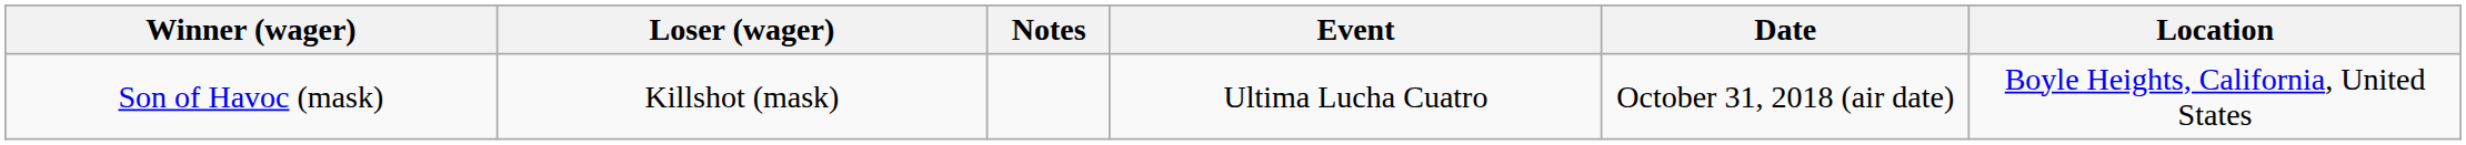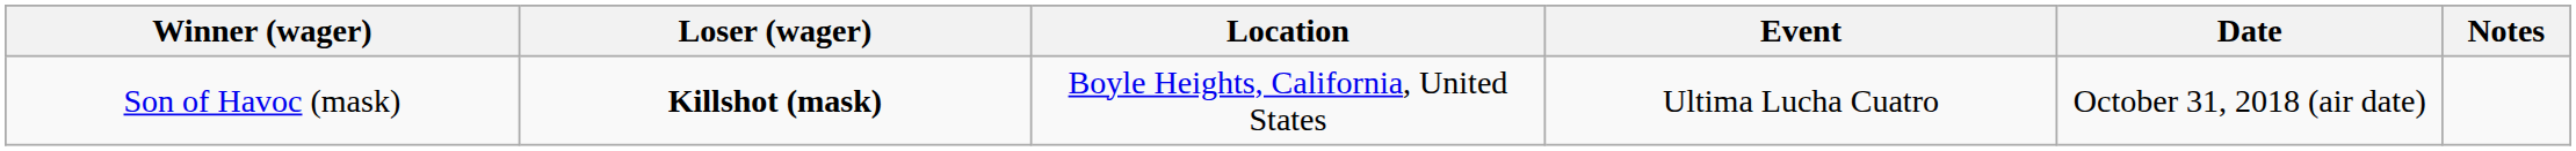 <table class="wikitable sortable"  style="width:100%; text-align:center;">
 <tr>
 <th style="width:20%;" scope="col">Winner (wager)</th>
 <th style="width:20%;" scope="col">Loser (wager)</th>
-<th class="unsortable"  style="width:5%;" scope="col">Notes</th>
+<th style="width:20%;" scope="col">Location</th>
 <th style="width:20%;" scope="col">Event</th>
 <th style="width:15%;" scope="col">Date</th>
-<th style="width:20%;" scope="col">Location</th>
+<th class="unsortable"  style="width:5%;" scope="col">Notes</th>
 </tr>
 <tr>
 <td><a href='#'>Son of Havoc</a> (mask)</td>
-<td>Killshot (mask)</td>
-<td></td>
+<td><strong>Killshot (mask)</strong></td>
+<td><a href='#'>Boyle Heights, California</a>, United States</td>
 <td>Ultima Lucha Cuatro</td>
 <td>October 31, 2018 (air date)</td>
-<td><a href='#'>Boyle Heights, California</a>, United States</td>
+<td></td>
 </tr>
 </table>
